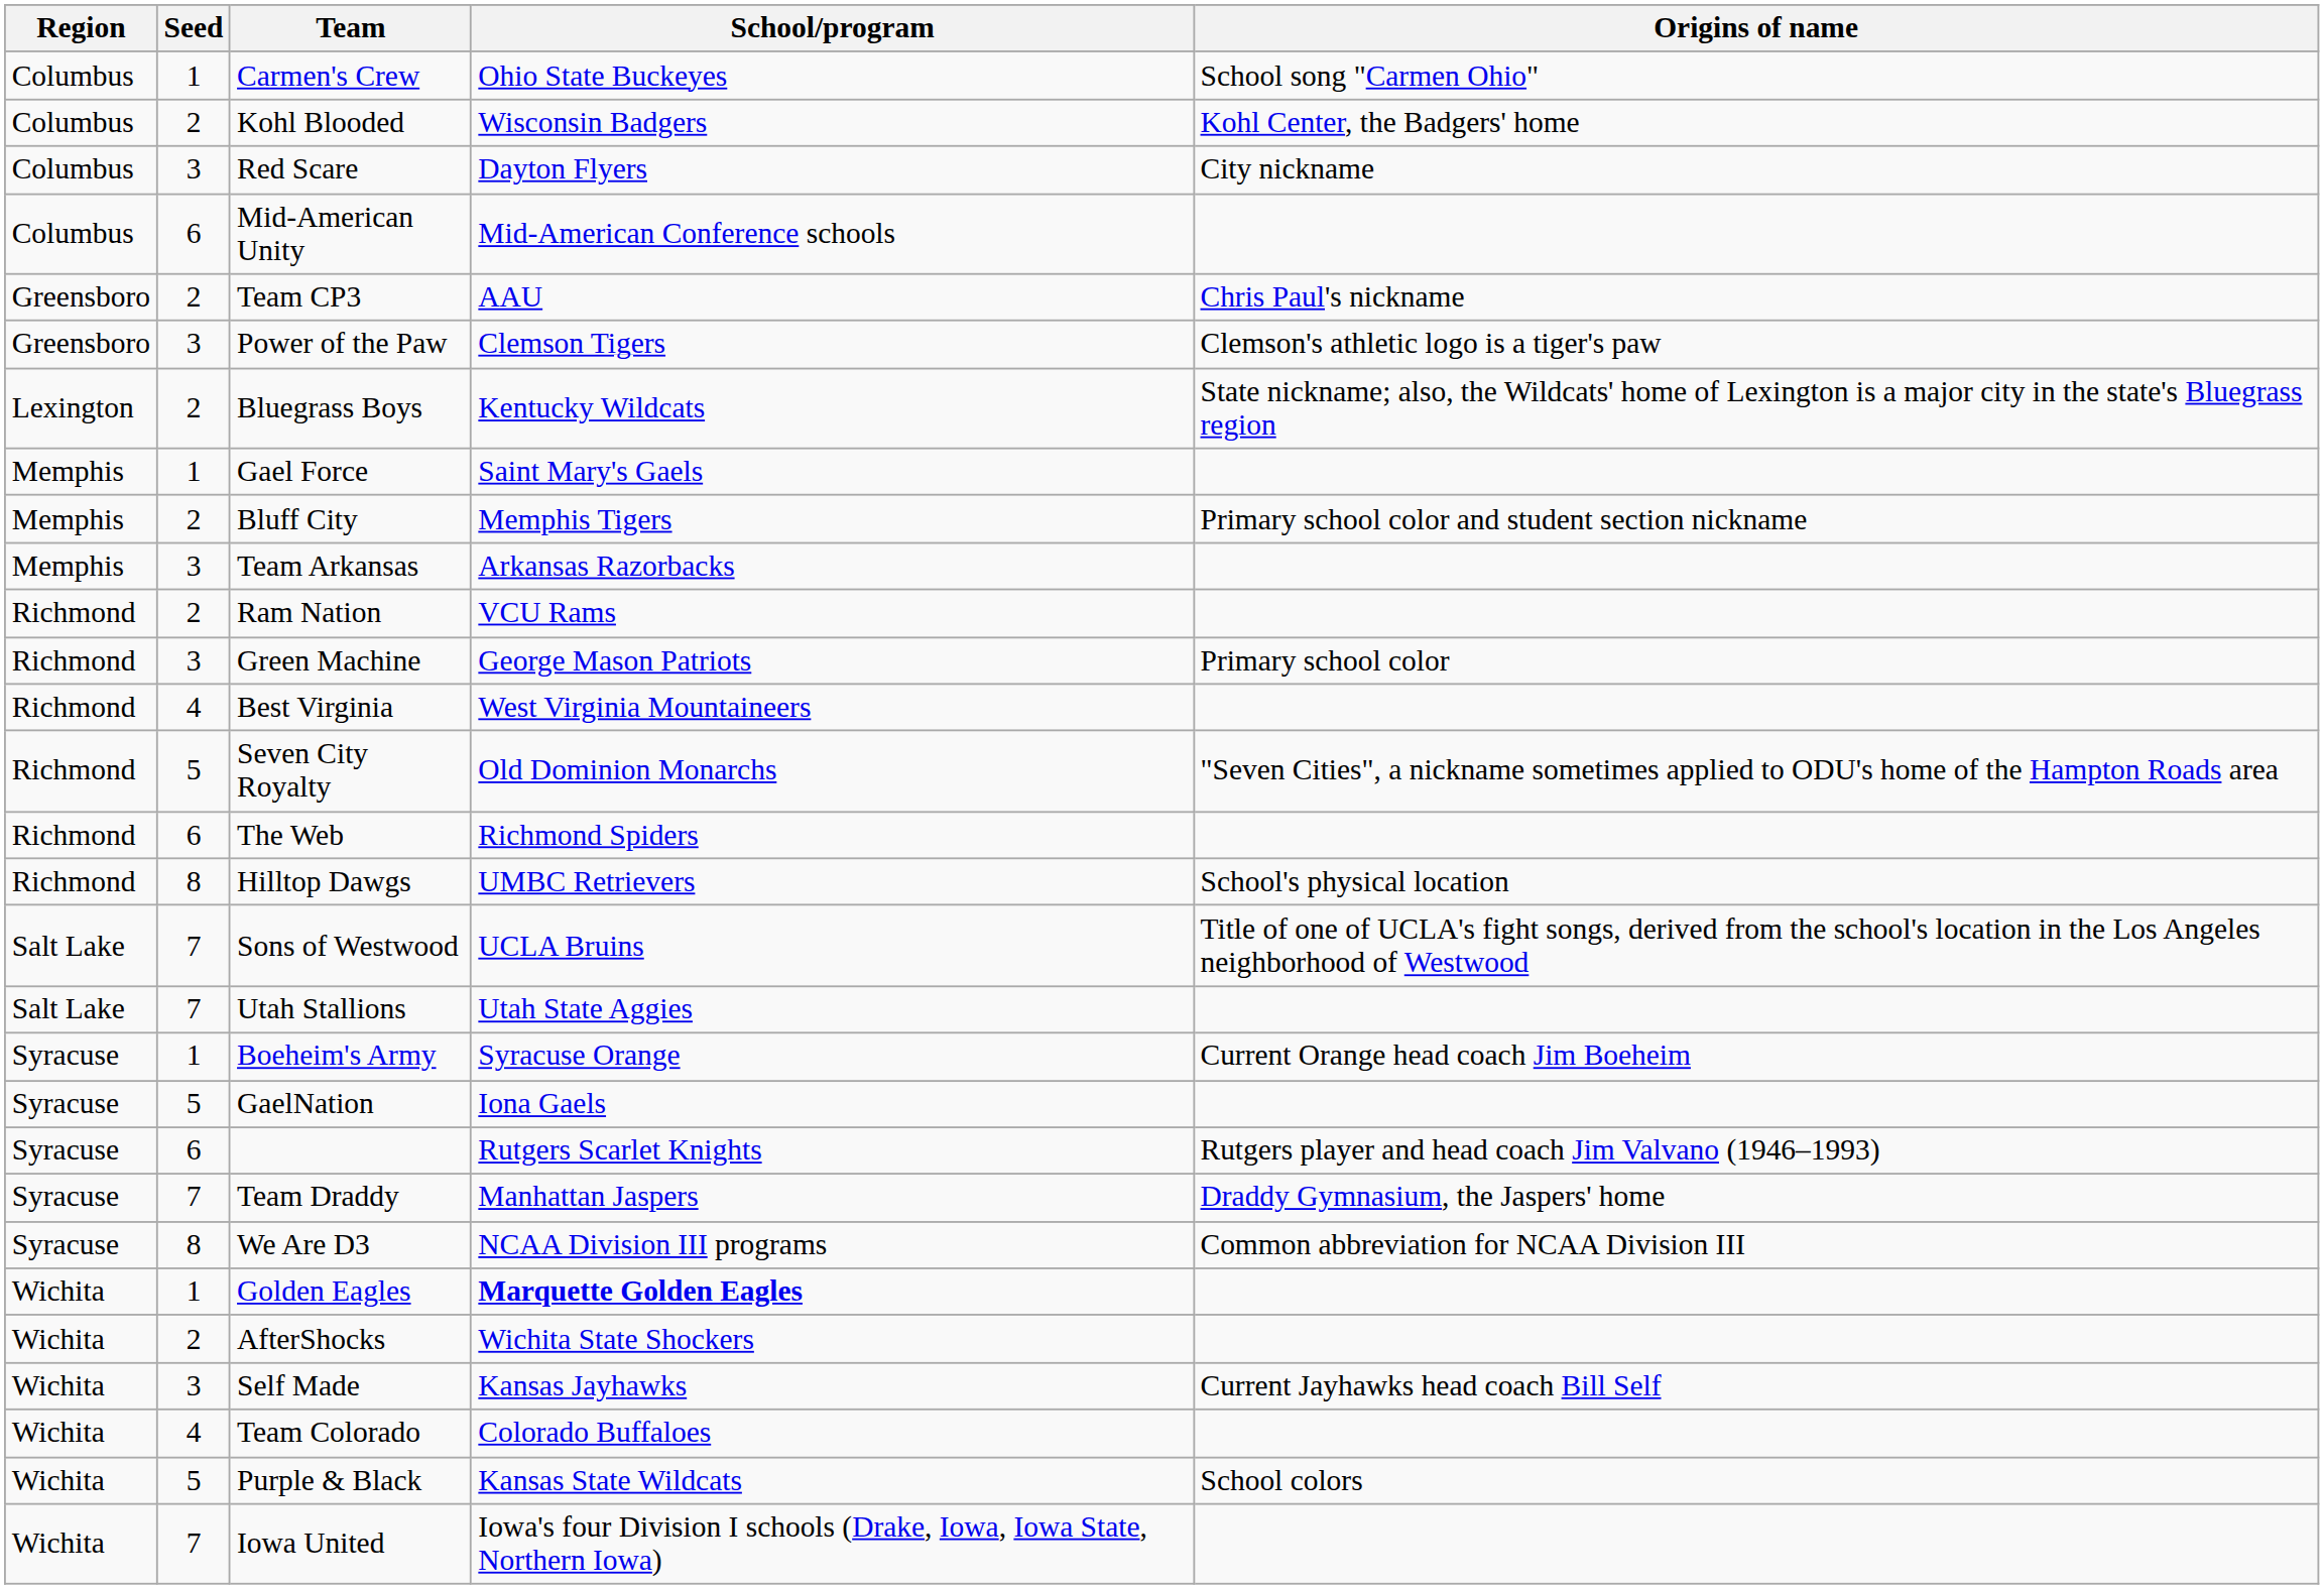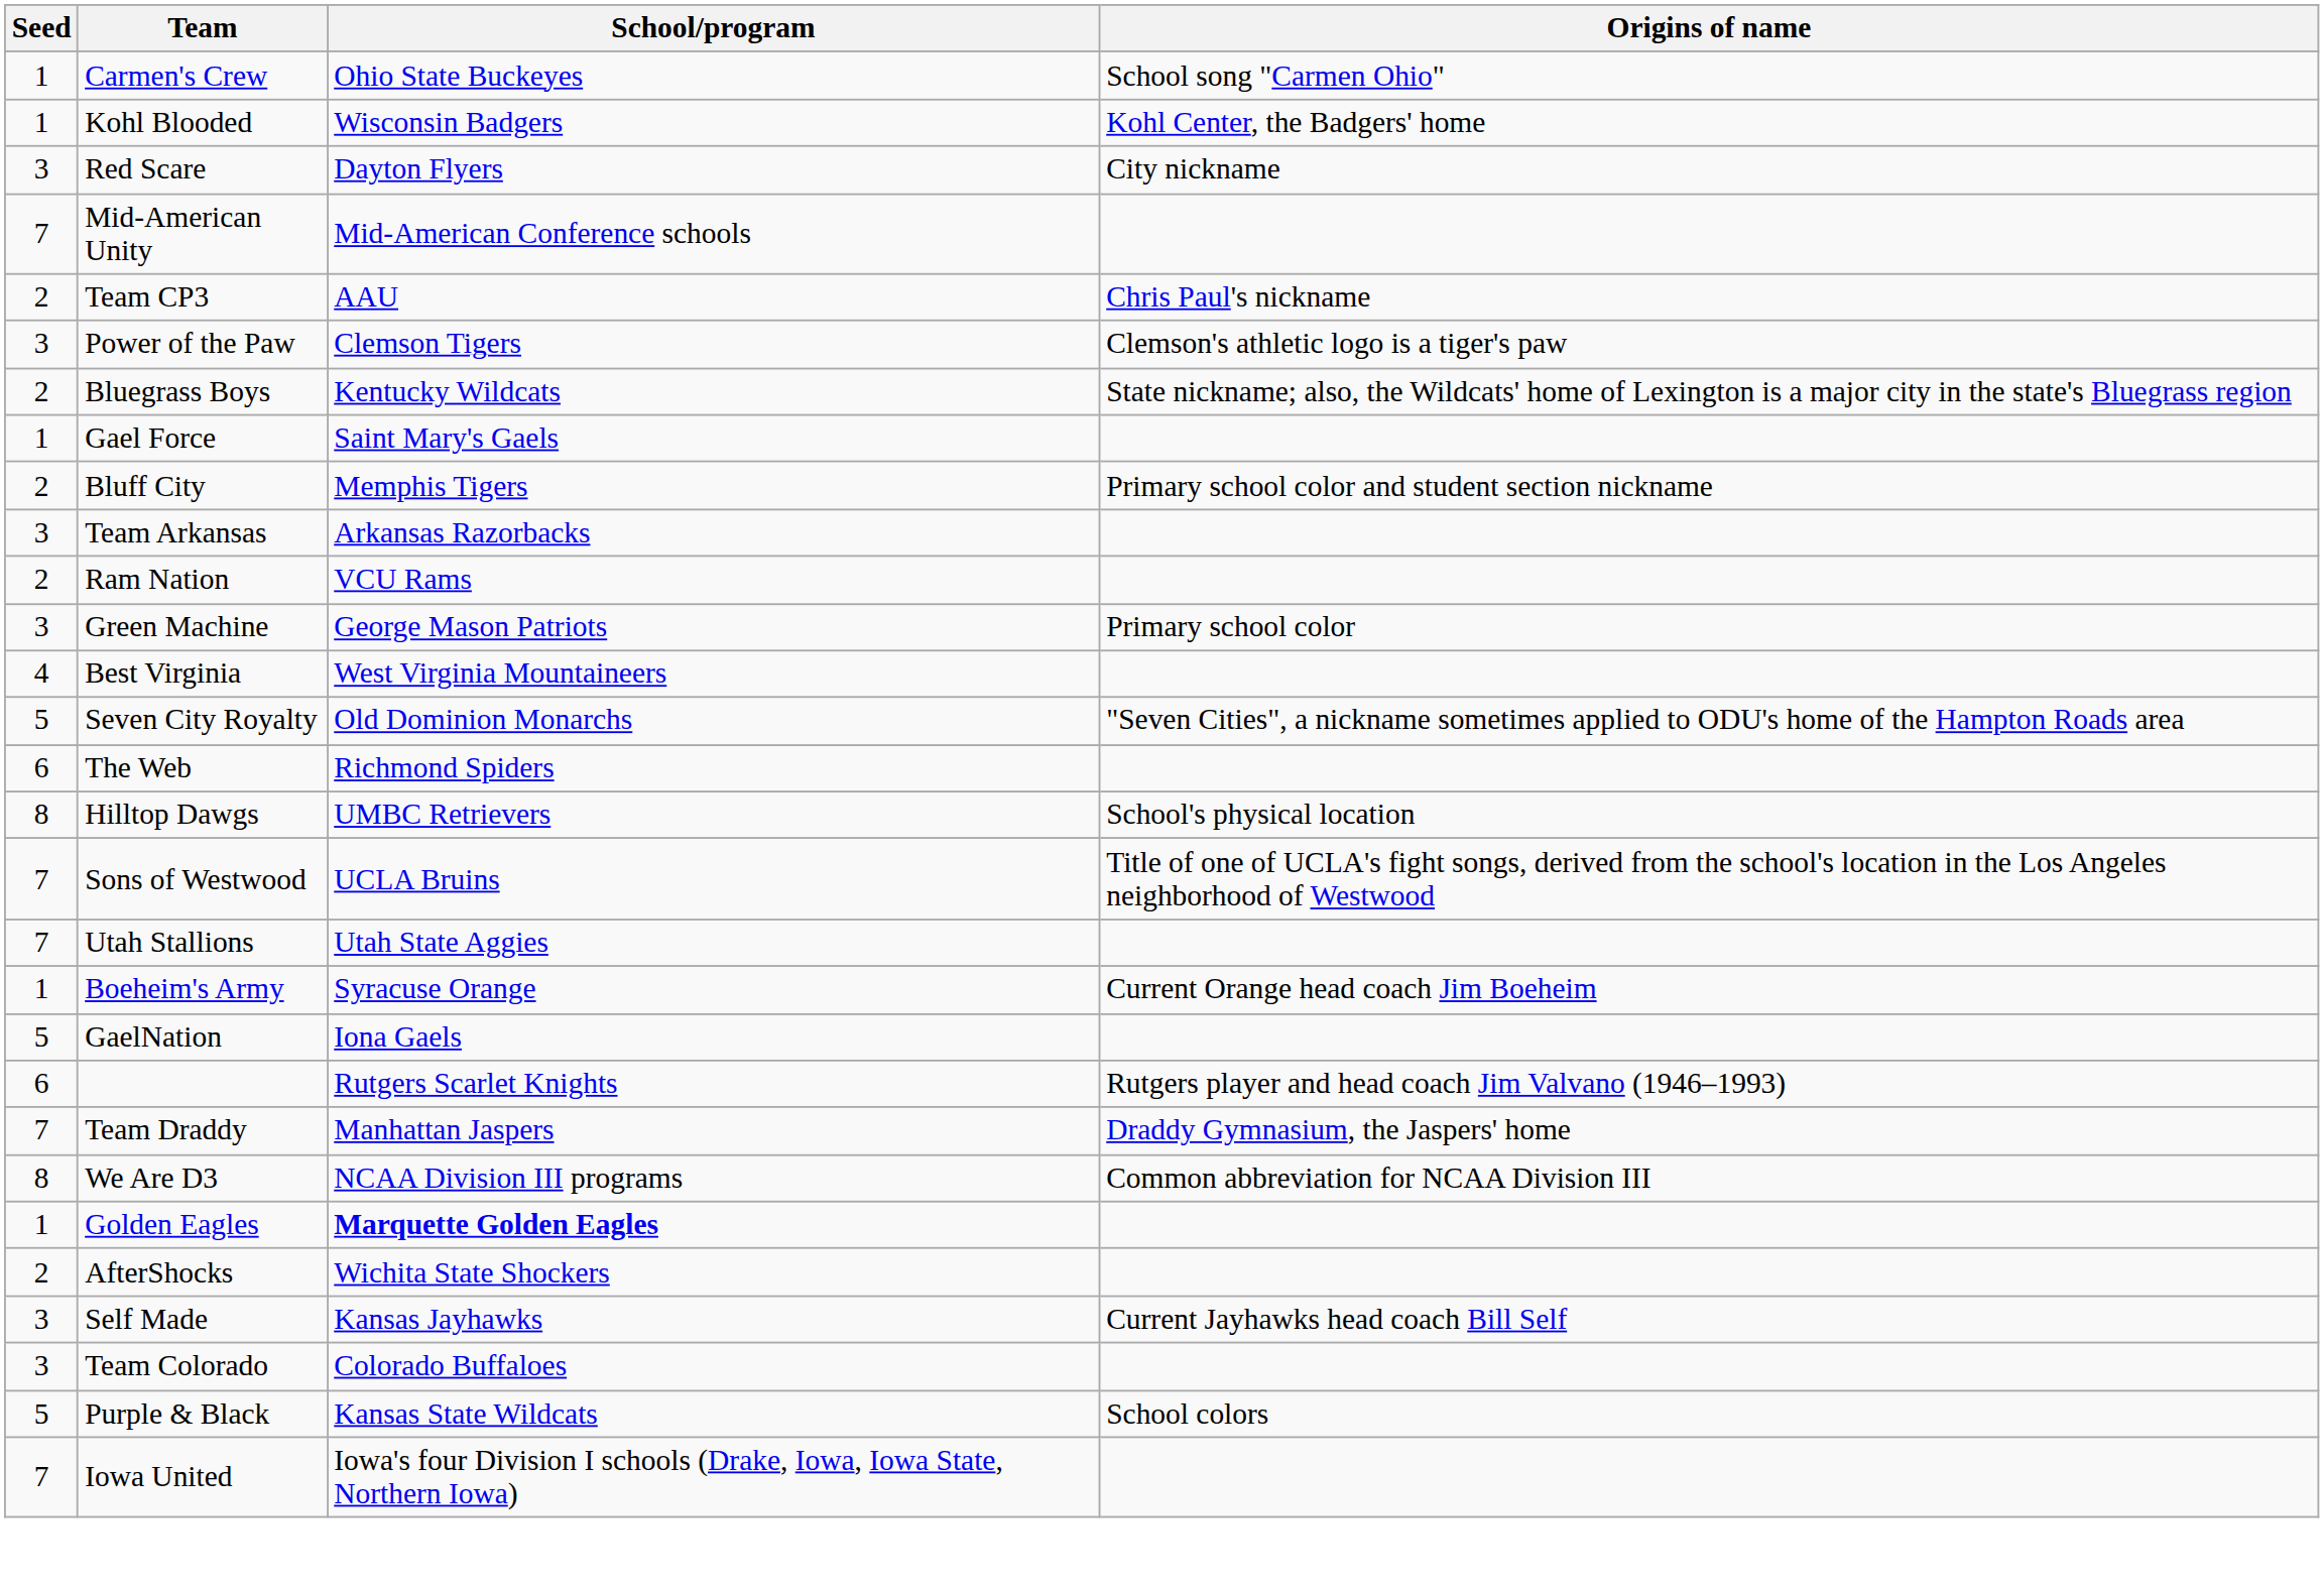 <table class="wikitable">
 <tr>
-<th>Region</th>
 <th>Seed</th>
 <th>Team</th>
 <th>School/program</th>
 <th>Origins of name</th>
 </tr>
 <tr>
-<td>Columbus</td>
 <td align=center>1</td>
 <td><a href='#'>Carmen's Crew</a></td>
 <td><a href='#'>Ohio State Buckeyes</a></td>
 <td>School song "<a href='#'>Carmen Ohio</a>"</td>
 </tr>
 <tr>
-<td>Columbus</td>
-<td align=center>2</td>
+<td align=center>1</td>
 <td>Kohl Blooded</td>
 <td><a href='#'>Wisconsin Badgers</a></td>
 <td><a href='#'>Kohl Center</a>, the Badgers' home</td>
 </tr>
 <tr>
-<td>Columbus</td>
 <td align=center>3</td>
 <td>Red Scare</td>
 <td><a href='#'>Dayton Flyers</a></td>
 <td>City nickname</td>
 </tr>
 <tr>
-<td>Columbus</td>
-<td align=center>6</td>
+<td align=center>7</td>
 <td>Mid-American Unity</td>
 <td><a href='#'>Mid-American Conference</a> schools</td>
 <td></td>
 </tr>
 <tr>
-<td>Greensboro</td>
 <td align=center>2</td>
 <td>Team CP3</td>
 <td><a href='#'>AAU</a></td>
 <td><a href='#'>Chris Paul</a>'s nickname</td>
 </tr>
 <tr>
-<td>Greensboro</td>
 <td align=center>3</td>
 <td>Power of the Paw</td>
 <td><a href='#'>Clemson Tigers</a></td>
 <td>Clemson's athletic logo is a tiger's paw</td>
 </tr>
 <tr>
-<td>Lexington</td>
 <td align=center>2</td>
 <td>Bluegrass Boys</td>
 <td><a href='#'>Kentucky Wildcats</a></td>
 <td>State nickname; also, the Wildcats' home of Lexington is a major city in the state's <a href='#'>Bluegrass region</a></td>
 </tr>
 <tr>
-<td>Memphis</td>
 <td align=center>1</td>
 <td>Gael Force</td>
 <td><a href='#'>Saint Mary's Gaels</a></td>
 <td></td>
 </tr>
 <tr>
-<td>Memphis</td>
 <td align=center>2</td>
 <td>Bluff City</td>
 <td><a href='#'>Memphis Tigers</a></td>
 <td>Primary school color and student section nickname</td>
 </tr>
 <tr>
-<td>Memphis</td>
 <td align=center>3</td>
 <td>Team Arkansas</td>
 <td><a href='#'>Arkansas Razorbacks</a></td>
 <td></td>
 </tr>
 <tr>
-<td>Richmond</td>
 <td align=center>2</td>
 <td>Ram Nation</td>
 <td><a href='#'>VCU Rams</a></td>
 <td></td>
 </tr>
 <tr>
-<td>Richmond</td>
 <td align=center>3</td>
 <td>Green Machine</td>
 <td><a href='#'>George Mason Patriots</a></td>
 <td>Primary school color</td>
 </tr>
 <tr>
-<td>Richmond</td>
 <td align=center>4</td>
 <td>Best Virginia</td>
 <td><a href='#'>West Virginia Mountaineers</a></td>
 <td></td>
 </tr>
 <tr>
-<td>Richmond</td>
 <td align=center>5</td>
 <td>Seven City Royalty</td>
 <td><a href='#'>Old Dominion Monarchs</a></td>
 <td>"Seven Cities", a nickname sometimes applied to ODU's home of the <a href='#'>Hampton Roads</a> area</td>
 </tr>
 <tr>
-<td>Richmond</td>
 <td align=center>6</td>
 <td>The Web</td>
 <td><a href='#'>Richmond Spiders</a></td>
 <td></td>
 </tr>
 <tr>
-<td>Richmond</td>
 <td align=center>8</td>
 <td>Hilltop Dawgs</td>
 <td><a href='#'>UMBC Retrievers</a></td>
 <td>School's physical location</td>
 </tr>
 <tr>
-<td>Salt Lake</td>
 <td align=center>7</td>
 <td>Sons of Westwood</td>
 <td><a href='#'>UCLA Bruins</a></td>
 <td>Title of one of UCLA's fight songs, derived from the school's location in the Los Angeles neighborhood of <a href='#'>Westwood</a></td>
 </tr>
 <tr>
-<td>Salt Lake</td>
 <td align=center>7</td>
 <td>Utah Stallions</td>
 <td><a href='#'>Utah State Aggies</a></td>
 <td></td>
 </tr>
 <tr>
-<td>Syracuse</td>
 <td style="text-align:center;">1</td>
 <td><a href='#'>Boeheim's Army</a></td>
 <td><a href='#'>Syracuse Orange</a></td>
 <td>Current Orange head coach <a href='#'>Jim Boeheim</a></td>
 </tr>
 <tr>
-<td>Syracuse</td>
 <td style="text-align:center;">5</td>
 <td>GaelNation</td>
 <td><a href='#'>Iona Gaels</a></td>
 <td></td>
 </tr>
 <tr>
-<td>Syracuse</td>
 <td style="text-align:center;">6</td>
 <td></td>
 <td><a href='#'>Rutgers Scarlet Knights</a></td>
 <td>Rutgers player and head coach <a href='#'>Jim Valvano</a> (1946–1993)</td>
 </tr>
 <tr>
-<td>Syracuse</td>
 <td style="text-align:center;">7</td>
 <td>Team Draddy</td>
 <td><a href='#'>Manhattan Jaspers</a></td>
 <td><a href='#'>Draddy Gymnasium</a>, the Jaspers' home</td>
 </tr>
 <tr>
-<td>Syracuse</td>
 <td style="text-align:center;">8</td>
 <td>We Are D3</td>
 <td><a href='#'>NCAA Division III</a> programs</td>
 <td>Common abbreviation for NCAA Division III</td>
 </tr>
 <tr>
-<td>Wichita</td>
 <td style="text-align:center;">1</td>
 <td><a href='#'>Golden Eagles</a></td>
 <td><strong><a href='#'>Marquette Golden Eagles</a></strong></td>
 <td></td>
 </tr>
 <tr>
-<td>Wichita</td>
 <td style="text-align:center;">2</td>
 <td>AfterShocks</td>
 <td><a href='#'>Wichita State Shockers</a></td>
 <td></td>
 </tr>
 <tr>
-<td>Wichita</td>
 <td style="text-align:center;">3</td>
 <td>Self Made</td>
 <td><a href='#'>Kansas Jayhawks</a></td>
 <td>Current Jayhawks head coach <a href='#'>Bill Self</a></td>
 </tr>
 <tr>
-<td>Wichita</td>
-<td style="text-align:center;">4</td>
+<td style="text-align:center;">3</td>
 <td>Team Colorado</td>
 <td><a href='#'>Colorado Buffaloes</a></td>
 <td></td>
 </tr>
 <tr>
-<td>Wichita</td>
 <td style="text-align:center;">5</td>
 <td>Purple & Black</td>
 <td><a href='#'>Kansas State Wildcats</a></td>
 <td>School colors</td>
 </tr>
 <tr>
-<td>Wichita</td>
 <td style="text-align:center;">7</td>
 <td>Iowa United</td>
 <td>Iowa's four Division I schools (<a href='#'>Drake</a>, <a href='#'>Iowa</a>, <a href='#'>Iowa State</a>, <a href='#'>Northern Iowa</a>)</td>
 <td></td>
 </tr>
 </table>
